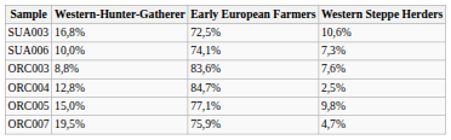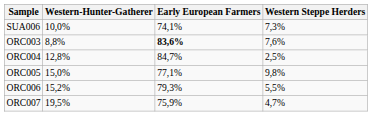 <table class="wikitable sortable" style="text-align: centro">
 <tr style="background:#e8e8e8;">
 <th>Sample</th>
 <th>Western-Hunter-Gatherer</th>
 <th>Early European Farmers</th>
 <th>Western Steppe Herders</th>
-</tr>
-<tr>
-<td style="text-align:left;">SUA003</td>
-<td>16,8%</td>
-<td>72,5%</td>
-<td>10,6%</td>
 </tr>
 <tr>
 <td style="text-align:left;">SUA006</td>
 <td>10,0%</td>
 <td>74,1%</td>
 <td>7,3%</td>
 </tr>
 <tr>
 <td style="text-align:left;">ORC003</td>
 <td>8,8%</td>
-<td>83,6%</td>
+<td><strong>83,6%</strong></td>
 <td>7,6%</td>
 </tr>
 <tr>
 <td style="text-align:left;">ORC004</td>
 <td>12,8%</td>
 <td>84,7%</td>
 <td>2,5%</td>
 </tr>
 <tr>
 <td style="text-align:left;">ORC005</td>
 <td>15,0%</td>
 <td>77,1%</td>
 <td>9,8%</td>
 </tr>
 <tr>
+<td style="text-align:left;">ORC006</td>
+<td>15,2%</td>
+<td>79,3%</td>
+<td>5,5%</td>
+</tr>
+<tr>
 <td style="text-align:left;">ORC007</td>
 <td>19,5%</td>
 <td>75,9%</td>
 <td>4,7%</td>
 </tr>
 </table>
